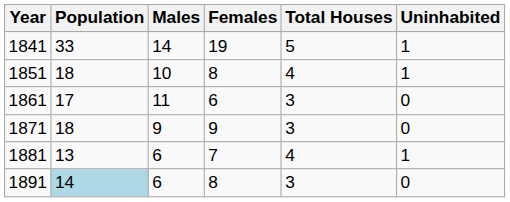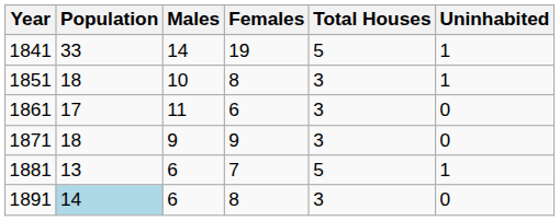 <table class="wikitable">
 <tr>
 <th>Year</th>
 <th>Population</th>
 <th>Males</th>
 <th>Females</th>
 <th>Total Houses</th>
 <th>Uninhabited</th>
 </tr>
 <tr>
 <td>1841</td>
 <td>33</td>
 <td>14</td>
 <td>19</td>
 <td>5</td>
 <td>1</td>
 </tr>
 <tr>
 <td>1851</td>
 <td>18</td>
 <td>10</td>
 <td>8</td>
-<td>4</td>
+<td>3</td>
 <td>1</td>
 </tr>
 <tr>
 <td>1861</td>
 <td>17</td>
 <td>11</td>
 <td>6</td>
 <td>3</td>
 <td>0</td>
 </tr>
 <tr>
 <td>1871</td>
 <td>18</td>
 <td>9</td>
 <td>9</td>
 <td>3</td>
 <td>0</td>
 </tr>
 <tr>
 <td>1881</td>
 <td>13</td>
 <td>6</td>
 <td>7</td>
-<td>4</td>
+<td>5</td>
 <td>1</td>
 </tr>
 <tr>
 <td>1891</td>
 <td style="background: lightblue;">14</td>
 <td>6</td>
 <td>8</td>
 <td>3</td>
 <td>0</td>
 </tr>
 </table>
